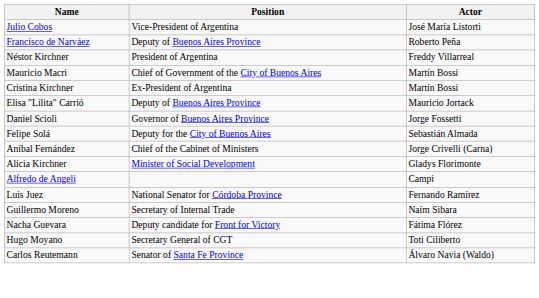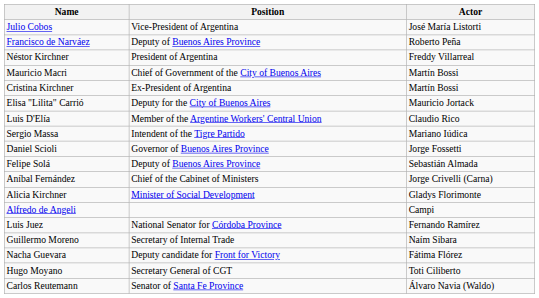 <table class="wikitable" style="width:70%">
 <tr>
 <th>Name</th>
 <th>Position</th>
 <th>Actor</th>
 </tr>
 <tr>
 <td><a href='#'>Julio Cobos</a></td>
 <td>Vice-President of Argentina</td>
 <td>José María Listorti</td>
 </tr>
 <tr>
 <td><a href='#'>Francisco de Narváez</a></td>
 <td>Deputy of <a href='#'>Buenos Aires Province</a></td>
 <td>Roberto Peña</td>
 </tr>
 <tr>
 <td>Néstor Kirchner</td>
 <td>President of Argentina</td>
 <td>Freddy Villarreal</td>
 </tr>
 <tr>
 <td>Mauricio Macri</td>
 <td>Chief of Government of the <a href='#'>City of Buenos Aires</a></td>
 <td>Martín Bossi</td>
 </tr>
 <tr>
 <td>Cristina Kirchner</td>
 <td>Ex-President of Argentina</td>
 <td>Martín Bossi</td>
 </tr>
 <tr>
 <td>Elisa "Lilita" Carrió</td>
-<td>Deputy of <a href='#'>Buenos Aires Province</a></td>
+<td>Deputy for the <a href='#'>City of Buenos Aires</a></td>
 <td>Mauricio Jortack</td>
+</tr>
+<tr>
+<td>Luis D'Elía</td>
+<td>Member of the <a href='#'>Argentine Workers' Central Union</a></td>
+<td>Claudio Rico</td>
+</tr>
+<tr>
+<td>Sergio Massa</td>
+<td>Intendent of the <a href='#'>Tigre Partido</a></td>
+<td>Mariano Iúdica</td>
 </tr>
 <tr>
 <td>Daniel Scioli</td>
 <td>Governor of <a href='#'>Buenos Aires Province</a></td>
 <td>Jorge Fossetti</td>
 </tr>
 <tr>
 <td>Felipe Solá</td>
-<td>Deputy for the <a href='#'>City of Buenos Aires</a></td>
+<td>Deputy of <a href='#'>Buenos Aires Province</a></td>
 <td>Sebastián Almada</td>
 </tr>
 <tr>
 <td>Aníbal Fernández</td>
 <td>Chief of the Cabinet of Ministers</td>
 <td>Jorge Crivelli (Carna)</td>
 </tr>
 <tr>
 <td>Alicia Kirchner</td>
 <td><a href='#'>Minister of Social Development</a></td>
 <td>Gladys Florimonte</td>
 </tr>
 <tr>
 <td><a href='#'>Alfredo de Angeli</a></td>
 <td></td>
 <td>Campi</td>
 </tr>
 <tr>
 <td>Luis Juez</td>
 <td>National Senator for <a href='#'>Córdoba Province</a></td>
 <td>Fernando Ramírez</td>
 </tr>
 <tr>
 <td>Guillermo Moreno</td>
 <td>Secretary of Internal Trade</td>
 <td>Naím Sibara</td>
 </tr>
 <tr>
 <td>Nacha Guevara</td>
 <td>Deputy candidate for <a href='#'>Front for Victory</a></td>
 <td>Fátima Flórez</td>
 </tr>
 <tr>
 <td>Hugo Moyano</td>
 <td>Secretary General of CGT</td>
 <td>Toti Ciliberto</td>
 </tr>
 <tr>
 <td>Carlos Reutemann</td>
 <td>Senator of <a href='#'>Santa Fe Province</a></td>
 <td>Álvaro Navia (Waldo)</td>
 </tr>
 </table>
